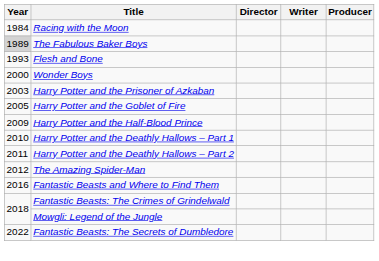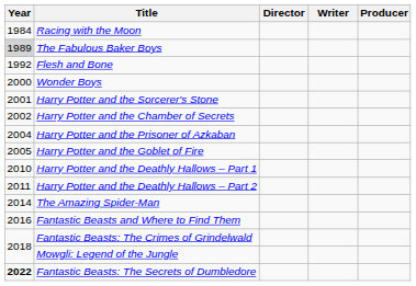 <table class="wikitable">
 <tr>
 <th>Year</th>
 <th>Title</th>
 <th width=65>Director</th>
 <th width=65>Writer</th>
 <th width=65>Producer</th>
 </tr>
 <tr>
 <td>1984</td>
 <td><em><a href='#'>Racing with the Moon</a></em></td>
 <td></td>
 <td></td>
 <td></td>
 </tr>
 <tr>
 <td style="background: lightgrey;">1989</td>
 <td><em><a href='#'>The Fabulous Baker Boys</a></em></td>
 <td></td>
 <td></td>
 <td></td>
 </tr>
 <tr>
-<td>1993</td>
+<td>1992</td>
 <td><em><a href='#'>Flesh and Bone</a></em></td>
 <td></td>
 <td></td>
 <td></td>
 </tr>
 <tr>
 <td>2000</td>
 <td><em><a href='#'>Wonder Boys</a></em></td>
 <td></td>
 <td></td>
 <td></td>
 </tr>
 <tr>
-<td>2003</td>
+<td>2001</td>
+<td><em><a href='#'>Harry Potter and the Sorcerer's Stone</a></em></td>
+<td></td>
+<td></td>
+<td></td>
+</tr>
+<tr>
+<td>2002</td>
+<td><em><a href='#'>Harry Potter and the Chamber of Secrets</a></em></td>
+<td></td>
+<td></td>
+<td></td>
+</tr>
+<tr>
+<td>2004</td>
 <td><em><a href='#'>Harry Potter and the Prisoner of Azkaban</a></em></td>
 <td></td>
 <td></td>
 <td></td>
 </tr>
 <tr>
 <td>2005</td>
 <td><em><a href='#'>Harry Potter and the Goblet of Fire</a></em></td>
-<td></td>
-<td></td>
-<td></td>
-</tr>
-<tr>
-<td>2009</td>
-<td><em><a href='#'>Harry Potter and the Half-Blood Prince</a></em></td>
 <td></td>
 <td></td>
 <td></td>
 </tr>
 <tr>
 <td>2010</td>
 <td><em><a href='#'>Harry Potter and the Deathly Hallows – Part 1</a></em></td>
 <td></td>
 <td></td>
 <td></td>
 </tr>
 <tr>
 <td>2011</td>
 <td><em><a href='#'>Harry Potter and the Deathly Hallows – Part 2</a></em></td>
 <td></td>
 <td></td>
 <td></td>
 </tr>
 <tr>
-<td>2012</td>
+<td>2014</td>
 <td><em><a href='#'>The Amazing Spider-Man</a></em></td>
 <td></td>
 <td></td>
 <td></td>
 </tr>
 <tr>
 <td>2016</td>
 <td><em><a href='#'>Fantastic Beasts and Where to Find Them</a></em></td>
 <td></td>
 <td></td>
 <td></td>
 </tr>
 <tr>
 <td rowspan="2">2018</td>
 <td><em><a href='#'>Fantastic Beasts: The Crimes of Grindelwald</a></em></td>
 <td></td>
 <td></td>
 <td></td>
 </tr>
 <tr>
 <td><em><a href='#'>Mowgli: Legend of the Jungle</a></em></td>
 <td></td>
 <td></td>
 <td></td>
 </tr>
 <tr>
-<td>2022</td>
+<td><strong>2022</strong></td>
 <td><em><a href='#'>Fantastic Beasts: The Secrets of Dumbledore</a></em></td>
 <td></td>
 <td></td>
 <td></td>
 </tr>
 </table>
